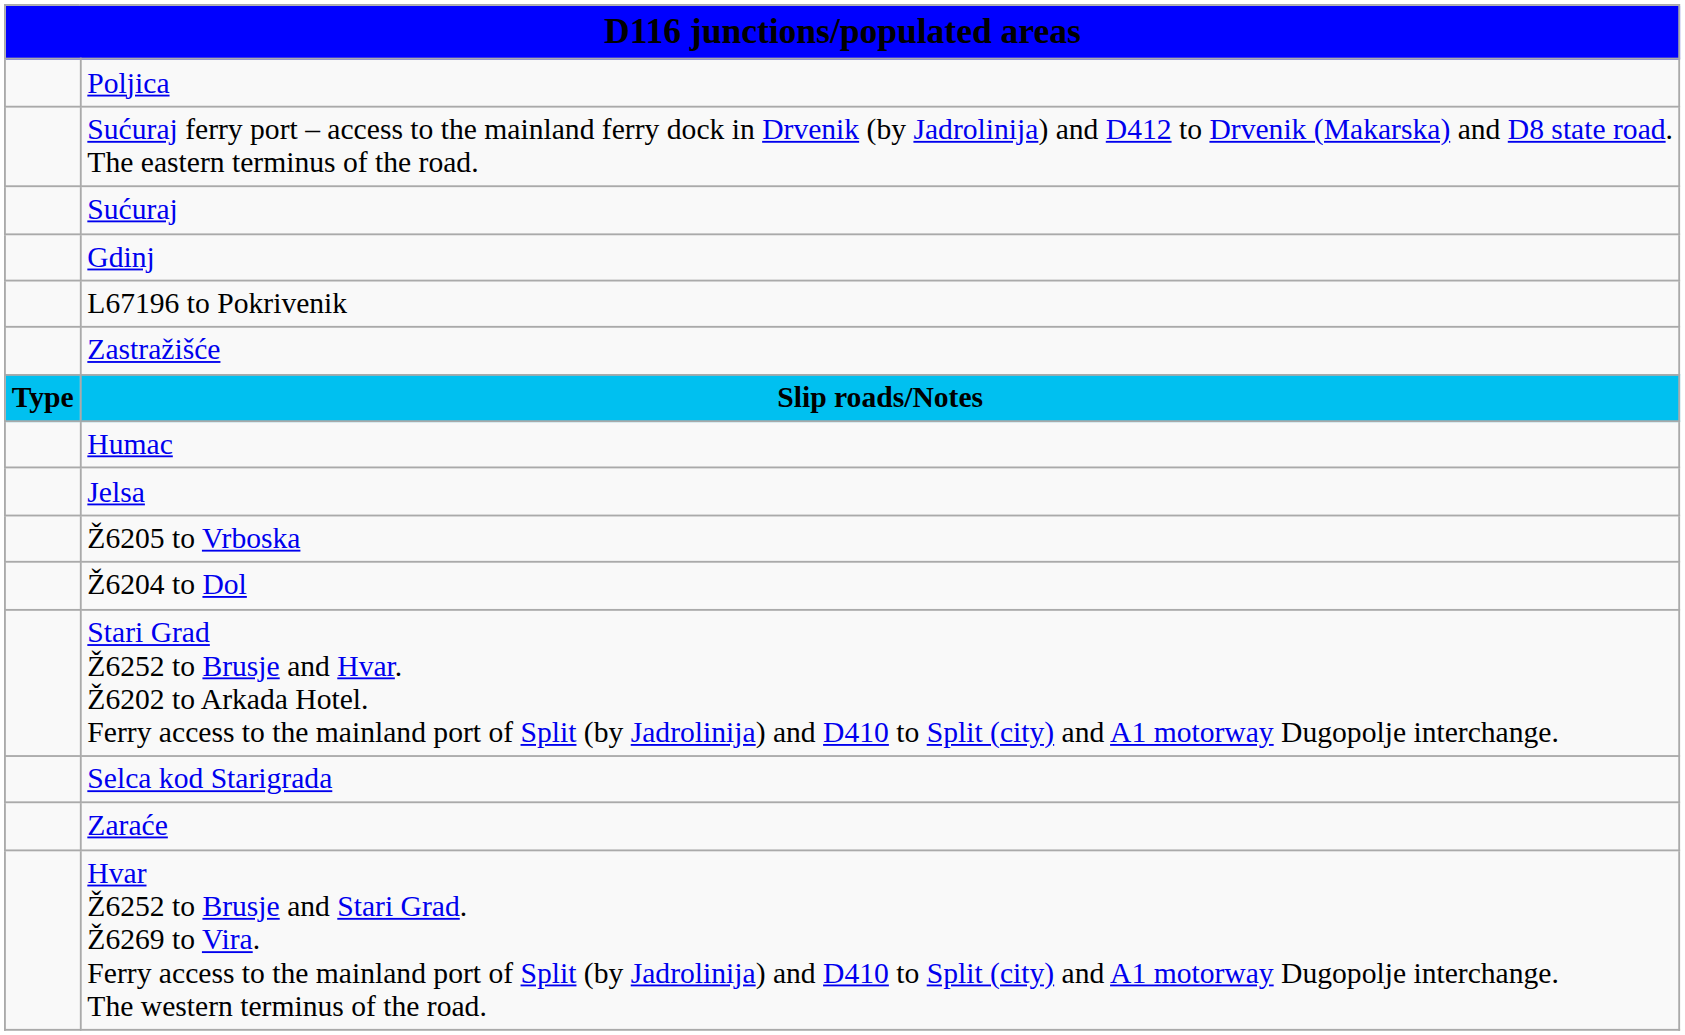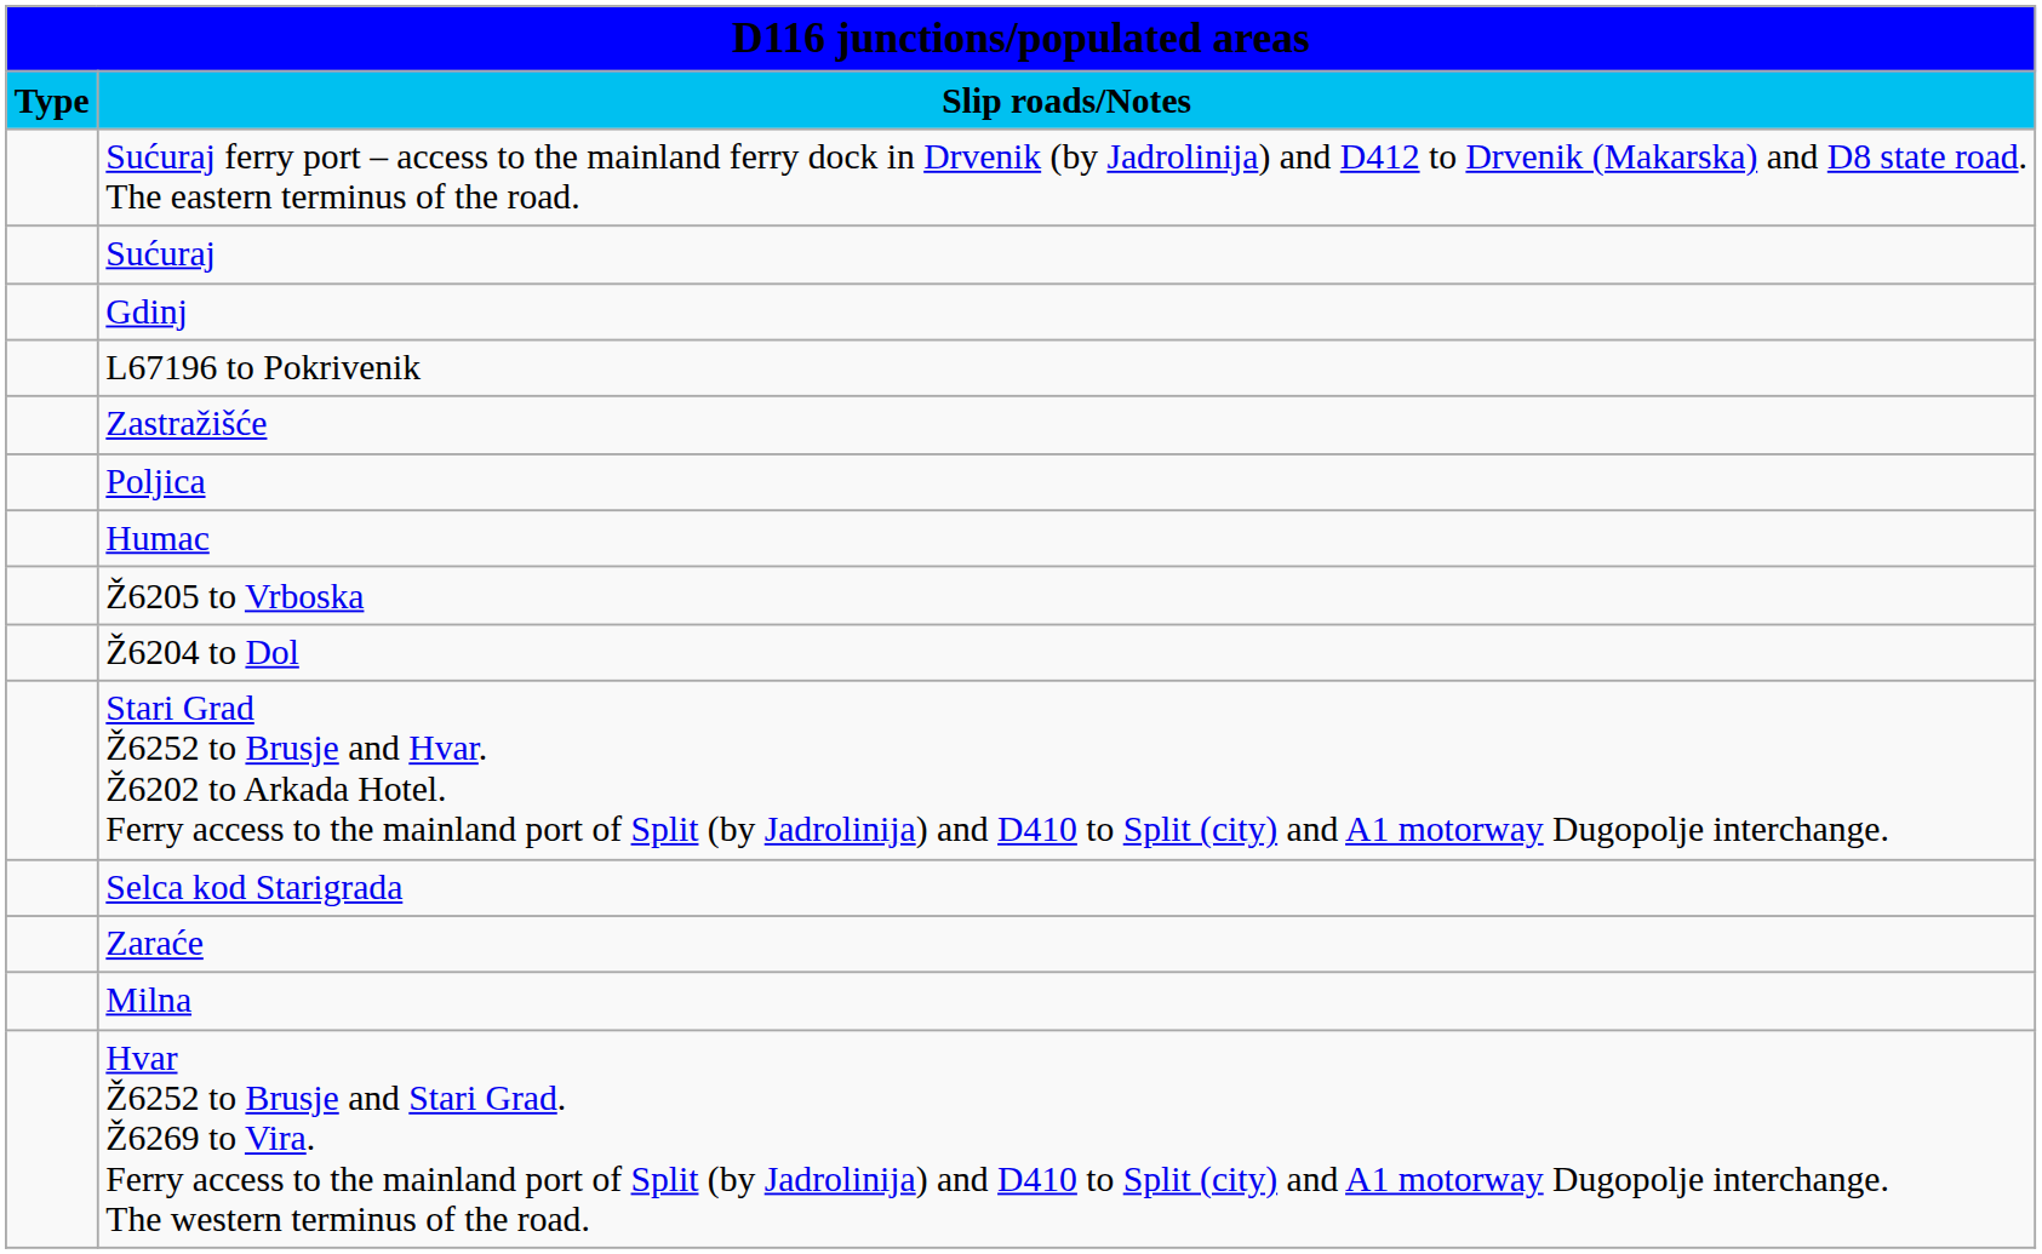 <table class="wikitable">
 <tr>
 <td colspan=2 bgcolor=blue align=center style=margin-top:15><span><big><strong>D116 junctions/populated areas</strong></big></span></td>
 </tr>
 <tr>
-<td></td>
-<td><a href='#'>Poljica</a></td>
+<td align=center bgcolor=00c0f0><strong>Type</strong></td>
+<td align=center bgcolor=00c0f0><strong>Slip roads/Notes</strong></td>
 </tr>
 <tr>
 <td></td>
 <td><a href='#'>Sućuraj</a> ferry port – access to the mainland ferry dock in <a href='#'>Drvenik</a> (by <a href='#'>Jadrolinija</a>) and <a href='#'>D412</a> to <a href='#'>Drvenik (Makarska)</a> and <a href='#'>D8 state road</a>.<br>The eastern terminus of the road.</td>
 </tr>
 <tr>
 <td></td>
 <td><a href='#'>Sućuraj</a></td>
 </tr>
 <tr>
 <td></td>
 <td><a href='#'>Gdinj</a></td>
 </tr>
 <tr>
 <td></td>
 <td>L67196 to Pokrivenik</td>
 </tr>
 <tr>
 <td></td>
 <td><a href='#'>Zastražišće</a></td>
 </tr>
 <tr>
-<td align=center bgcolor=00c0f0><strong>Type</strong></td>
-<td align=center bgcolor=00c0f0><strong>Slip roads/Notes</strong></td>
+<td></td>
+<td><a href='#'>Poljica</a></td>
 </tr>
 <tr>
 <td></td>
 <td><a href='#'>Humac</a></td>
-</tr>
-<tr>
-<td></td>
-<td><a href='#'>Jelsa</a></td>
 </tr>
 <tr>
 <td></td>
 <td>Ž6205 to <a href='#'>Vrboska</a></td>
 </tr>
 <tr>
 <td></td>
 <td>Ž6204 to <a href='#'>Dol</a></td>
 </tr>
 <tr>
 <td><br><br></td>
 <td><a href='#'>Stari Grad</a><br>Ž6252 to <a href='#'>Brusje</a> and <a href='#'>Hvar</a>.<br>Ž6202 to Arkada Hotel.<br>Ferry access to the mainland port of <a href='#'>Split</a> (by <a href='#'>Jadrolinija</a>) and <a href='#'>D410</a> to <a href='#'>Split (city)</a> and <a href='#'>A1 motorway</a> Dugopolje interchange.</td>
 </tr>
 <tr>
 <td></td>
 <td><a href='#'>Selca kod Starigrada</a></td>
 </tr>
 <tr>
 <td></td>
 <td><a href='#'>Zaraće</a></td>
 </tr>
 <tr>
+<td></td>
+<td><a href='#'>Milna</a></td>
+</tr>
+<tr>
 <td><br><br></td>
 <td><a href='#'>Hvar</a><br>Ž6252 to <a href='#'>Brusje</a> and <a href='#'>Stari Grad</a>.<br>Ž6269 to <a href='#'>Vira</a>.<br>Ferry access to the mainland port of <a href='#'>Split</a> (by <a href='#'>Jadrolinija</a>) and <a href='#'>D410</a> to <a href='#'>Split (city)</a> and <a href='#'>A1 motorway</a> Dugopolje interchange.<br>The western terminus of the road.</td>
 </tr>
 </table>
